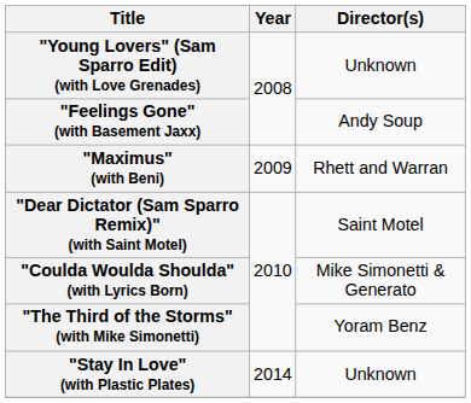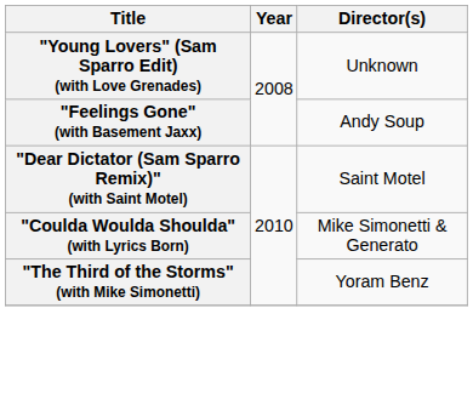 <table class="wikitable plainrowheaders" style="text-align:center;">
 <tr>
 <th scope="col" style="width:220px">Title</th>
 <th scope="col">Year</th>
 <th scope="col" style="width:150px;">Director(s)</th>
 </tr>
 <tr>
 <th scope="row">"Young Lovers" (Sam Sparro Edit)<br><small>(with Love Grenades)</small></th>
 <td rowspan="2">2008</td>
 <td>Unknown</td>
 </tr>
 <tr>
 <th scope="row">"Feelings Gone"<br><small>(with Basement Jaxx)</small></th>
 <td>Andy Soup</td>
 </tr>
 <tr>
-<th scope="row">"Maximus"<br><small>(with Beni)</small></th>
-<td>2009</td>
-<td>Rhett and Warran</td>
-</tr>
-<tr>
 <th scope="row">"Dear Dictator (Sam Sparro Remix)"<br><small>(with Saint Motel)</small></th>
 <td rowspan="3">2010</td>
 <td>Saint Motel</td>
 </tr>
 <tr>
 <th scope="row">"Coulda Woulda Shoulda"<br><small>(with Lyrics Born)</small></th>
 <td>Mike Simonetti & Generato</td>
 </tr>
 <tr>
 <th scope="row">"The Third of the Storms"<br><small>(with Mike Simonetti)</small></th>
 <td>Yoram Benz</td>
 </tr>
 <tr>
-<th scope="row">"Stay In Love"<br><small>(with Plastic Plates)</small></th>
-<td>2014</td>
-<td>Unknown</td>
-</tr>
-<tr>
 </tr>
 </table>
